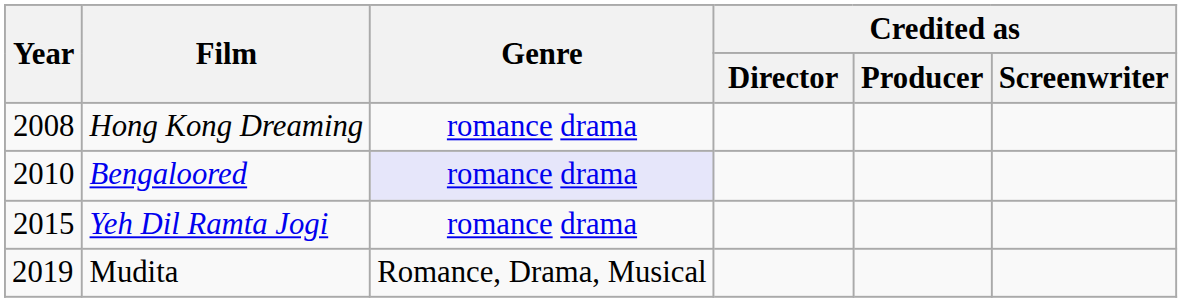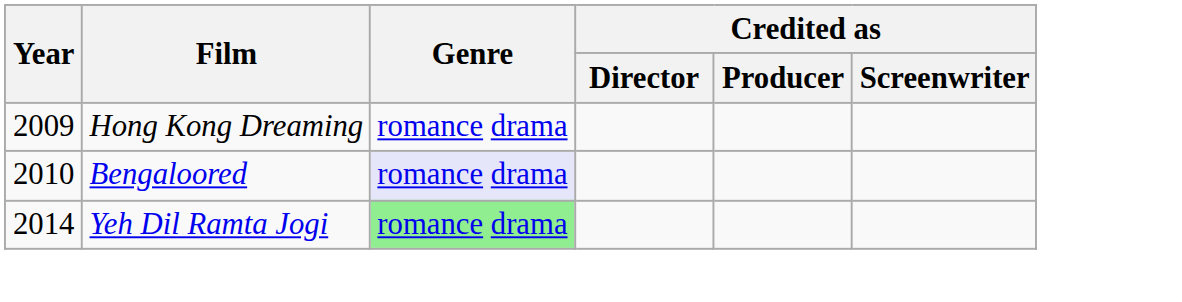 <table class="wikitable">
 <tr>
 <th rowspan="2" width="33">Year</th>
 <th rowspan="2">Film</th>
 <th rowspan="2">Genre</th>
 <th colspan="3">Credited as</th>
 </tr>
 <tr>
 <th width=65>Director</th>
 <th width=65>Producer</th>
 <th width=65>Screenwriter</th>
 </tr>
 <tr align="center">
-<td align="center">2008</td>
+<td align="center">2009</td>
 <td align="left"><em>Hong Kong Dreaming</em></td>
 <td><a href='#'>romance</a> <a href='#'>drama</a></td>
 <td></td>
 <td></td>
 <td></td>
 </tr>
 <tr align="center">
 <td align="center">2010</td>
 <td align="left"><em><a href='#'>Bengaloored</a></em></td>
 <td style="background: lavender;"><a href='#'>romance</a> <a href='#'>drama</a></td>
 <td></td>
 <td></td>
 <td></td>
 </tr>
 <tr align="center">
-<td align="center">2015</td>
+<td align="center">2014</td>
 <td align="left"><em><a href='#'>Yeh Dil Ramta Jogi</a></em></td>
-<td><a href='#'>romance</a> <a href='#'>drama</a></td>
-<td></td>
-<td></td>
-<td></td>
-</tr>
-<tr>
-<td>2019</td>
-<td>Mudita</td>
-<td>Romance, Drama, Musical</td>
+<td style="background: lightgreen;"><a href='#'>romance</a> <a href='#'>drama</a></td>
 <td></td>
 <td></td>
 <td></td>
 </tr>
 </table>
